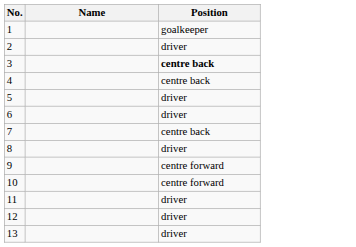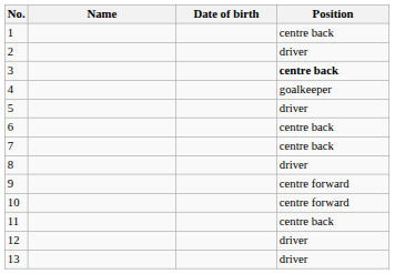 <table class=wikitable sortable style=font-size:100%; text-align:center;>
 <tr>
 <th>No.</th>
 <th style=width:12em>Name</th>
+<th style=width:8em>Date of birth</th>
 <th style=width:9em>Position</th>
 </tr>
 <tr>
 <td>1</td>
 <td align=left></td>
-<td>goalkeeper</td>
+<td></td>
+<td>centre back</td>
 </tr>
 <tr>
 <td>2</td>
 <td align=left></td>
+<td></td>
 <td>driver</td>
 </tr>
 <tr>
 <td>3</td>
 <td align=left></td>
+<td></td>
 <td><strong>centre back</strong></td>
 </tr>
 <tr>
 <td>4</td>
 <td align=left></td>
-<td>centre back</td>
+<td></td>
+<td>goalkeeper</td>
 </tr>
 <tr>
 <td>5</td>
 <td align=left></td>
+<td></td>
 <td>driver</td>
 </tr>
 <tr>
 <td>6</td>
 <td align=left></td>
-<td>driver</td>
+<td></td>
+<td>centre back</td>
 </tr>
 <tr>
 <td>7</td>
 <td align=left></td>
+<td></td>
 <td>centre back</td>
 </tr>
 <tr>
 <td>8</td>
 <td align=left></td>
+<td></td>
 <td>driver</td>
 </tr>
 <tr>
 <td>9</td>
 <td align=left></td>
+<td></td>
 <td>centre forward</td>
 </tr>
 <tr>
 <td>10</td>
 <td align=left></td>
+<td></td>
 <td>centre forward</td>
 </tr>
 <tr>
 <td>11</td>
 <td align=left></td>
-<td>driver</td>
+<td></td>
+<td>centre back</td>
 </tr>
 <tr>
 <td>12</td>
 <td align=left></td>
+<td></td>
 <td>driver</td>
 </tr>
 <tr>
 <td>13</td>
 <td align=left></td>
+<td></td>
 <td>driver</td>
 </tr>
 </table>
